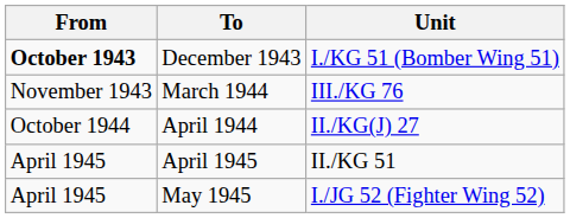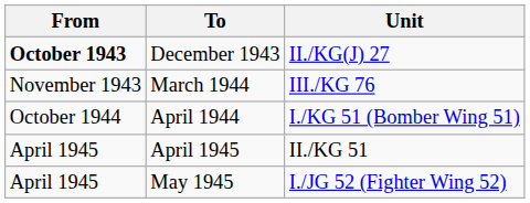 <table class="wikitable">
 <tr>
 <th>From</th>
 <th>To</th>
 <th>Unit</th>
 </tr>
 <tr>
 <td><strong>October 1943</strong></td>
 <td>December 1943</td>
-<td><a href='#'>I./KG 51 (Bomber Wing 51)</a></td>
+<td><a href='#'>II./KG(J) 27</a></td>
 </tr>
 <tr>
 <td>November 1943</td>
 <td>March 1944</td>
 <td><a href='#'>III./KG 76</a></td>
 </tr>
 <tr>
 <td>October 1944</td>
 <td>April 1944</td>
-<td><a href='#'>II./KG(J) 27</a></td>
+<td><a href='#'>I./KG 51 (Bomber Wing 51)</a></td>
 </tr>
 <tr>
 <td>April 1945</td>
 <td>April 1945</td>
 <td>II./KG 51</td>
 </tr>
 <tr>
 <td>April 1945</td>
 <td>May 1945</td>
 <td><a href='#'>I./JG 52 (Fighter Wing 52)</a></td>
 </tr>
 </table>
